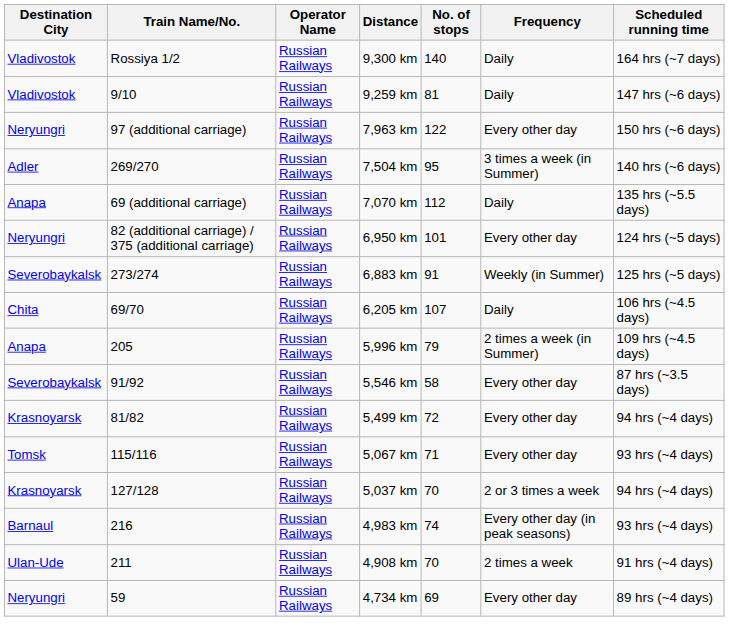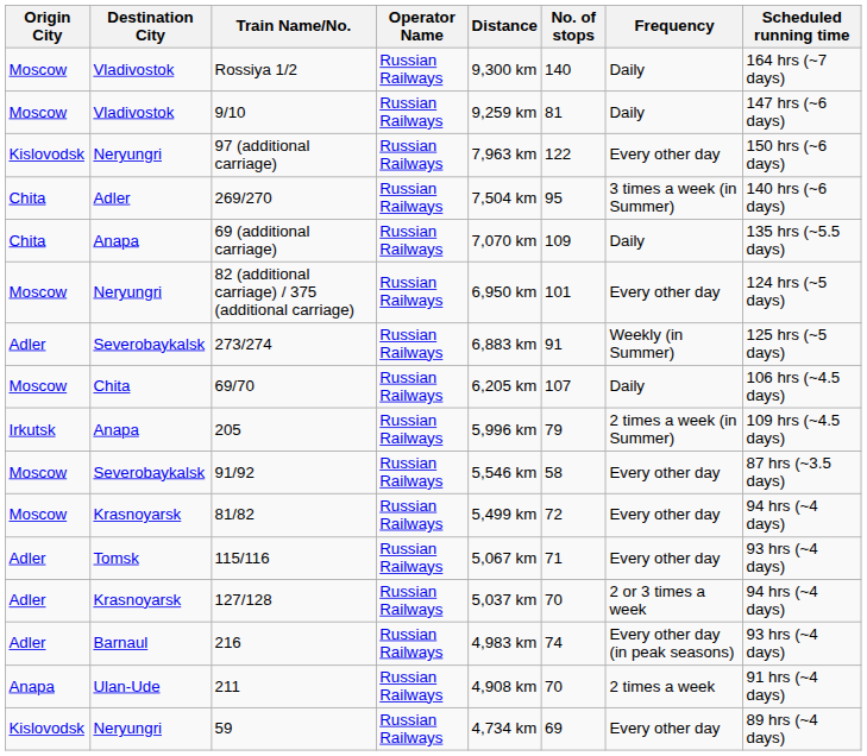 <table class="wikitable sortable">
 <tr>
+<th>Origin City</th>
 <th>Destination City</th>
 <th>Train Name/No.</th>
 <th>Operator Name</th>
 <th>Distance</th>
 <th>No. of stops</th>
 <th>Frequency</th>
 <th data-sort-type="number">Scheduled running time</th>
 </tr>
 <tr>
+<td><a href='#'>Moscow</a></td>
 <td><a href='#'>Vladivostok</a></td>
 <td>Rossiya 1/2</td>
 <td><a href='#'>Russian Railways</a></td>
 <td>9,300 km</td>
 <td>140</td>
 <td>Daily</td>
 <td>164 hrs (~7 days)</td>
 </tr>
 <tr>
+<td><a href='#'>Moscow</a></td>
 <td><a href='#'>Vladivostok</a></td>
 <td>9/10</td>
 <td><a href='#'>Russian Railways</a></td>
 <td>9,259 km</td>
 <td>81</td>
 <td>Daily</td>
 <td>147 hrs (~6 days)</td>
 </tr>
 <tr>
+<td><a href='#'>Kislovodsk</a></td>
 <td><a href='#'>Neryungri</a></td>
 <td>97 (additional carriage)</td>
 <td><a href='#'>Russian Railways</a></td>
 <td>7,963 km</td>
 <td>122</td>
 <td>Every other day</td>
 <td>150 hrs (~6 days)</td>
 </tr>
 <tr>
+<td><a href='#'>Chita</a></td>
 <td><a href='#'>Adler</a></td>
 <td>269/270</td>
 <td><a href='#'>Russian Railways</a></td>
 <td>7,504 km</td>
 <td>95</td>
 <td>3 times a week (in Summer)</td>
 <td>140 hrs (~6 days)</td>
 </tr>
 <tr>
+<td><a href='#'>Chita</a></td>
 <td><a href='#'>Anapa</a></td>
 <td>69 (additional carriage)</td>
 <td><a href='#'>Russian Railways</a></td>
 <td>7,070 km</td>
-<td>112</td>
+<td>109</td>
 <td>Daily</td>
 <td>135 hrs (~5.5 days)</td>
 </tr>
 <tr>
+<td><a href='#'>Moscow</a></td>
 <td><a href='#'>Neryungri</a></td>
 <td>82 (additional carriage) / 375 (additional carriage)</td>
 <td><a href='#'>Russian Railways</a></td>
 <td>6,950 km</td>
 <td>101</td>
 <td>Every other day</td>
 <td>124 hrs (~5 days)</td>
 </tr>
 <tr>
+<td><a href='#'>Adler</a></td>
 <td><a href='#'>Severobaykalsk</a></td>
 <td>273/274</td>
 <td><a href='#'>Russian Railways</a></td>
 <td>6,883 km</td>
 <td>91</td>
 <td>Weekly (in Summer)</td>
 <td>125 hrs (~5 days)</td>
 </tr>
 <tr>
+<td><a href='#'>Moscow</a></td>
 <td><a href='#'>Chita</a></td>
 <td>69/70</td>
 <td><a href='#'>Russian Railways</a></td>
 <td>6,205 km</td>
 <td>107</td>
 <td>Daily</td>
 <td>106 hrs (~4.5 days)</td>
 </tr>
 <tr>
+<td><a href='#'>Irkutsk</a></td>
 <td><a href='#'>Anapa</a></td>
 <td>205</td>
 <td><a href='#'>Russian Railways</a></td>
 <td>5,996 km</td>
 <td>79</td>
 <td>2 times a week (in Summer)</td>
 <td>109 hrs (~4.5 days)</td>
 </tr>
 <tr>
+<td><a href='#'>Moscow</a></td>
 <td><a href='#'>Severobaykalsk</a></td>
 <td>91/92</td>
 <td><a href='#'>Russian Railways</a></td>
 <td>5,546 km</td>
 <td>58</td>
 <td>Every other day</td>
 <td>87 hrs (~3.5 days)</td>
 </tr>
 <tr>
+<td><a href='#'>Moscow</a></td>
 <td><a href='#'>Krasnoyarsk</a></td>
 <td>81/82</td>
 <td><a href='#'>Russian Railways</a></td>
 <td>5,499 km</td>
 <td>72</td>
 <td>Every other day</td>
 <td>94 hrs (~4 days)</td>
 </tr>
 <tr>
+<td><a href='#'>Adler</a></td>
 <td><a href='#'>Tomsk</a></td>
 <td>115/116</td>
 <td><a href='#'>Russian Railways</a></td>
 <td>5,067 km</td>
 <td>71</td>
 <td>Every other day</td>
 <td>93 hrs (~4 days)</td>
 </tr>
 <tr>
+<td><a href='#'>Adler</a></td>
 <td><a href='#'>Krasnoyarsk</a></td>
 <td>127/128</td>
 <td><a href='#'>Russian Railways</a></td>
 <td>5,037 km</td>
 <td>70</td>
 <td>2 or 3 times a week</td>
 <td>94 hrs (~4 days)</td>
 </tr>
 <tr>
+<td><a href='#'>Adler</a></td>
 <td><a href='#'>Barnaul</a></td>
 <td>216</td>
 <td><a href='#'>Russian Railways</a></td>
 <td>4,983 km</td>
 <td>74</td>
 <td>Every other day (in peak seasons)</td>
 <td>93 hrs (~4 days)</td>
 </tr>
 <tr>
+<td><a href='#'>Anapa</a></td>
 <td><a href='#'>Ulan-Ude</a></td>
 <td>211</td>
 <td><a href='#'>Russian Railways</a></td>
 <td>4,908 km</td>
 <td>70</td>
 <td>2 times a week</td>
 <td>91 hrs (~4 days)</td>
 </tr>
 <tr>
+<td><a href='#'>Kislovodsk</a></td>
 <td><a href='#'>Neryungri</a></td>
 <td>59</td>
 <td><a href='#'>Russian Railways</a></td>
 <td>4,734 km</td>
 <td>69</td>
 <td>Every other day</td>
 <td>89 hrs (~4 days)</td>
 </tr>
 </table>
